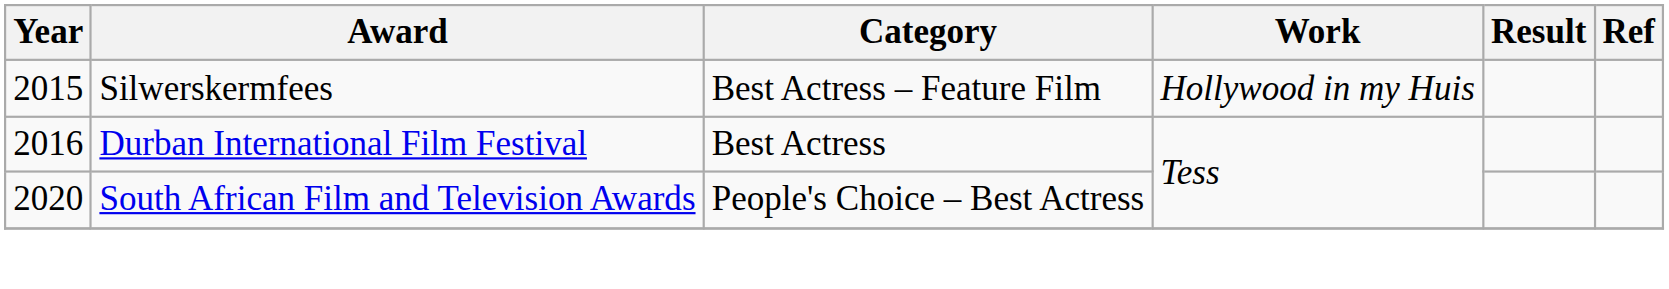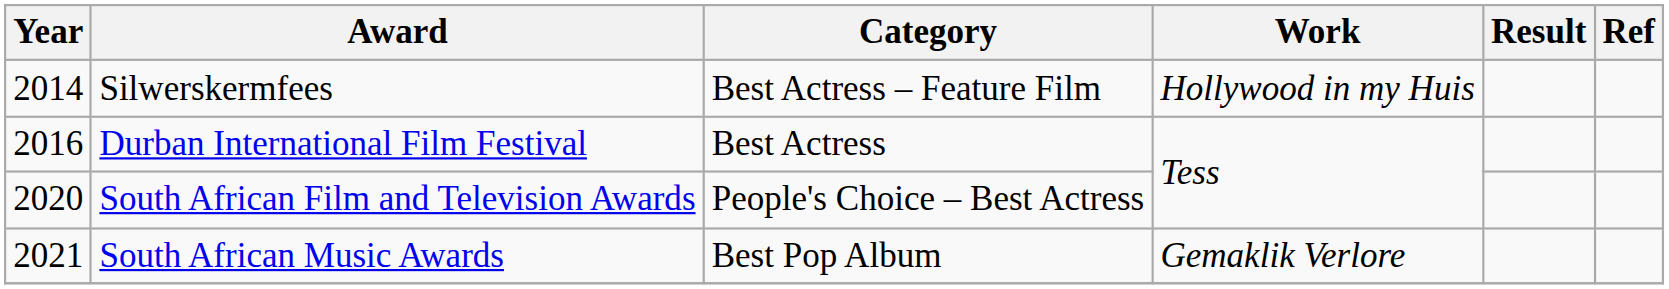 <table class="wikitable plainrowheaders">
 <tr>
 <th>Year</th>
 <th>Award</th>
 <th>Category</th>
 <th>Work</th>
 <th>Result</th>
 <th>Ref</th>
 </tr>
 <tr>
-<td>2015</td>
+<td>2014</td>
 <td>Silwerskermfees</td>
 <td>Best Actress – Feature Film</td>
 <td><em>Hollywood in my Huis</em></td>
 <td></td>
 <td></td>
 </tr>
 <tr>
 <td>2016</td>
 <td><a href='#'>Durban International Film Festival</a></td>
 <td>Best Actress</td>
 <td rowspan="2"><em>Tess</em></td>
 <td></td>
 <td></td>
 </tr>
 <tr>
 <td>2020</td>
 <td><a href='#'>South African Film and Television Awards</a></td>
 <td>People's Choice – Best Actress</td>
 <td></td>
 <td></td>
 </tr>
 <tr>
+<td>2021</td>
+<td><a href='#'>South African Music Awards</a></td>
+<td>Best Pop Album</td>
+<td><em>Gemaklik Verlore</em></td>
+<td></td>
+<td></td>
+</tr>
+<tr>
 </tr>
 </table>
